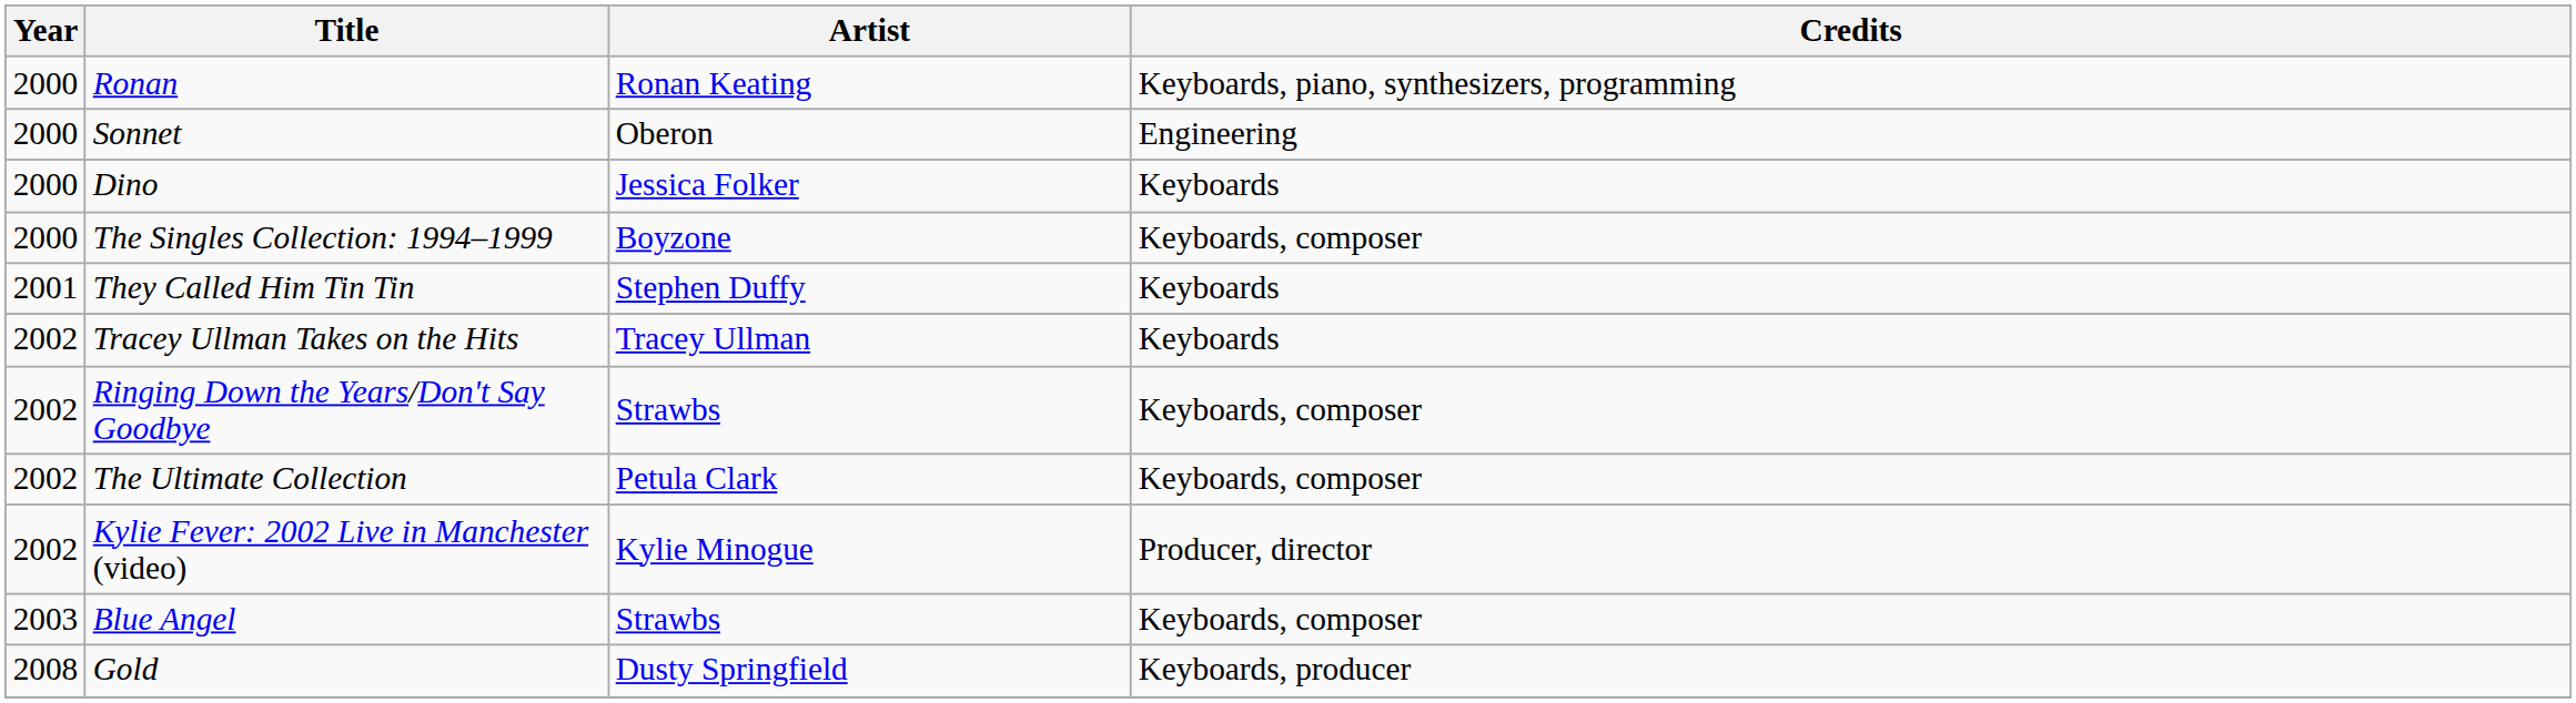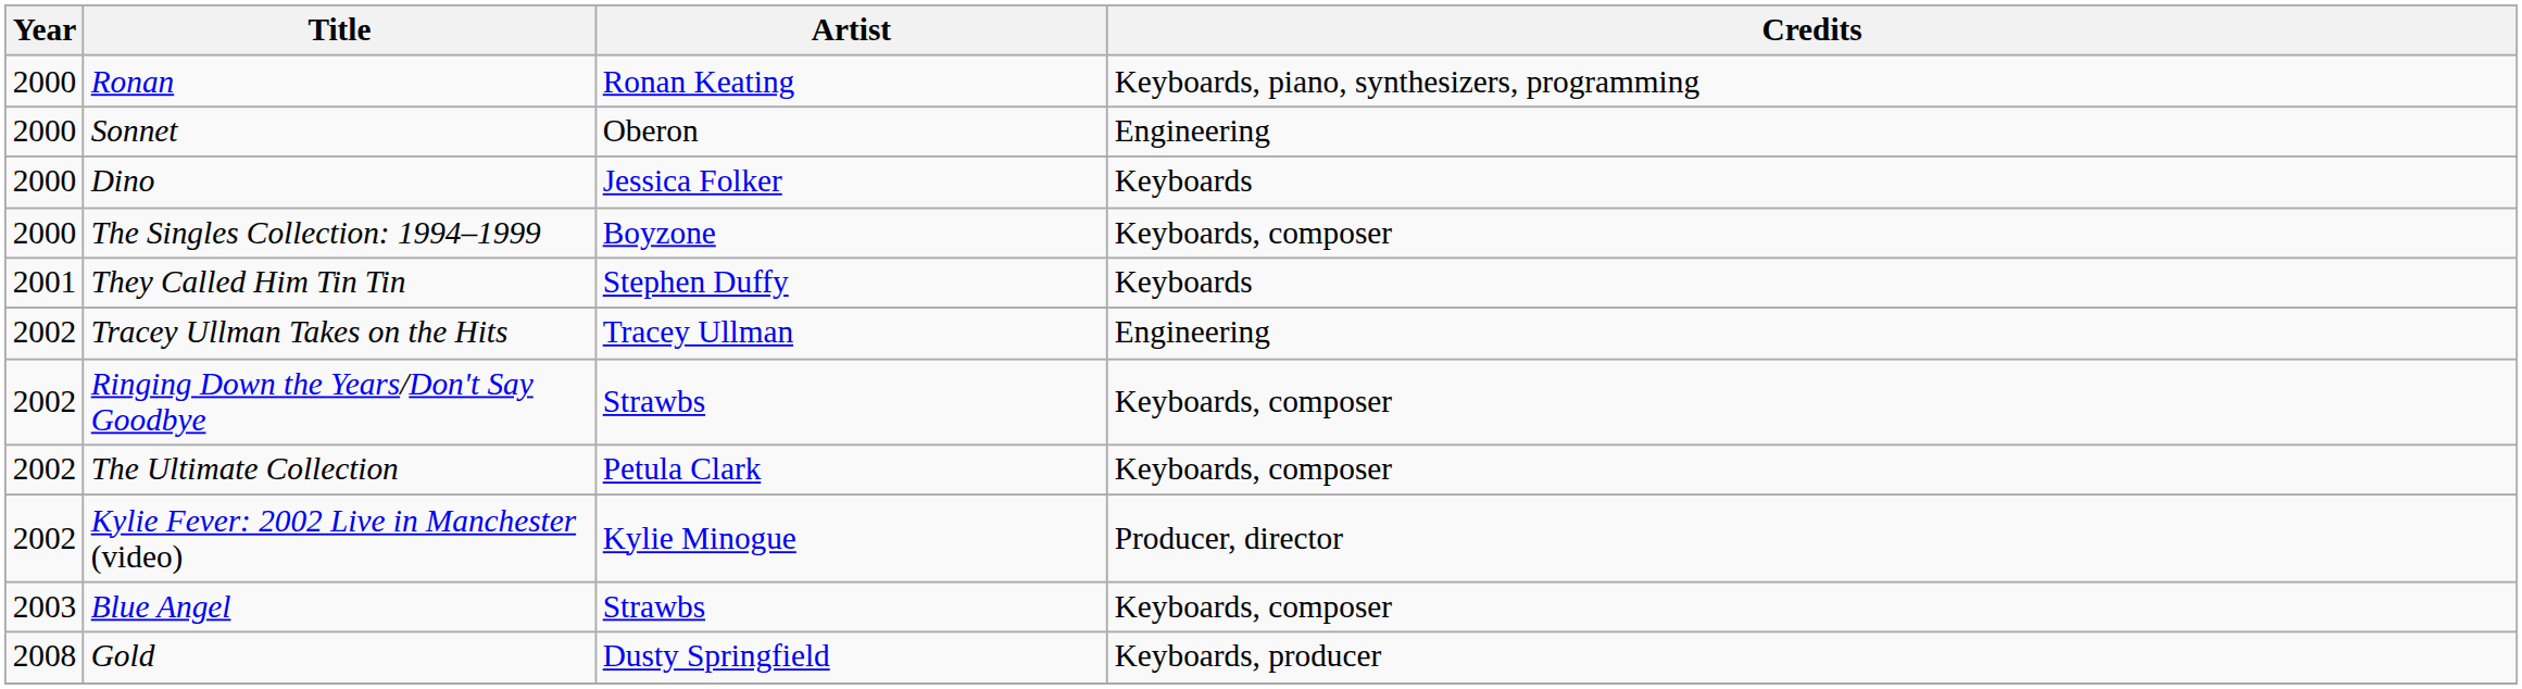 <table class="wikitable sortable" width=100%>
 <tr>
 <th width=30px>Year</th>
 <th width=250px>Title</th>
 <th width=250px>Artist</th>
 <th>Credits</th>
 </tr>
 <tr>
 <td>2000</td>
 <td><em><a href='#'>Ronan</a></em></td>
 <td><a href='#'>Ronan Keating</a></td>
 <td>Keyboards, piano, synthesizers, programming</td>
 </tr>
 <tr>
 <td>2000</td>
 <td><em>Sonnet</em></td>
 <td>Oberon</td>
 <td>Engineering</td>
 </tr>
 <tr>
 <td>2000</td>
 <td><em>Dino</em></td>
 <td><a href='#'>Jessica Folker</a></td>
 <td>Keyboards</td>
 </tr>
 <tr>
 <td>2000</td>
 <td><em>The Singles Collection: 1994–1999</em></td>
 <td><a href='#'>Boyzone</a></td>
 <td>Keyboards, composer</td>
 </tr>
 <tr>
 <td>2001</td>
 <td><em>They Called Him Tin Tin</em></td>
 <td><a href='#'>Stephen Duffy</a></td>
 <td>Keyboards</td>
 </tr>
 <tr>
 <td>2002</td>
 <td><em>Tracey Ullman Takes on the Hits</em></td>
 <td><a href='#'>Tracey Ullman</a></td>
-<td>Keyboards</td>
+<td>Engineering</td>
 </tr>
 <tr>
 <td>2002</td>
 <td><em><a href='#'>Ringing Down the Years</a>/<a href='#'>Don't Say Goodbye</a></em></td>
 <td><a href='#'>Strawbs</a></td>
 <td>Keyboards, composer</td>
 </tr>
 <tr>
 <td>2002</td>
 <td><em>The Ultimate Collection</em></td>
 <td><a href='#'>Petula Clark</a></td>
 <td>Keyboards, composer</td>
 </tr>
 <tr>
 <td>2002</td>
 <td><em><a href='#'>Kylie Fever: 2002 Live in Manchester</a></em> (video)</td>
 <td><a href='#'>Kylie Minogue</a></td>
 <td>Producer, director</td>
 </tr>
 <tr>
 <td>2003</td>
 <td><em><a href='#'>Blue Angel</a></em></td>
 <td><a href='#'>Strawbs</a></td>
 <td>Keyboards, composer</td>
 </tr>
 <tr>
 <td>2008</td>
 <td><em>Gold</em></td>
 <td><a href='#'>Dusty Springfield</a></td>
 <td>Keyboards, producer</td>
 </tr>
 <tr>
 </tr>
 </table>
